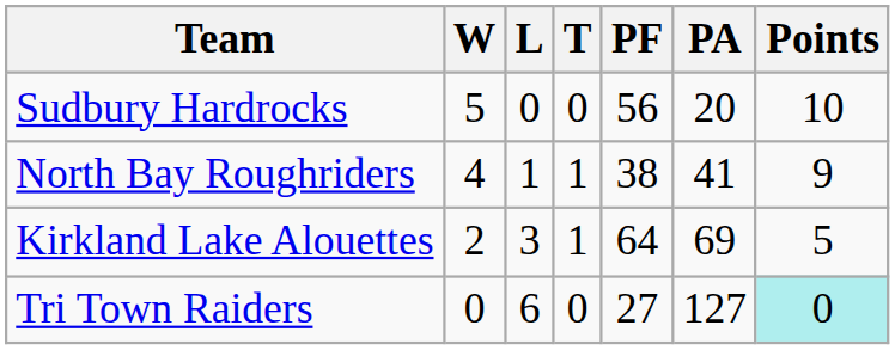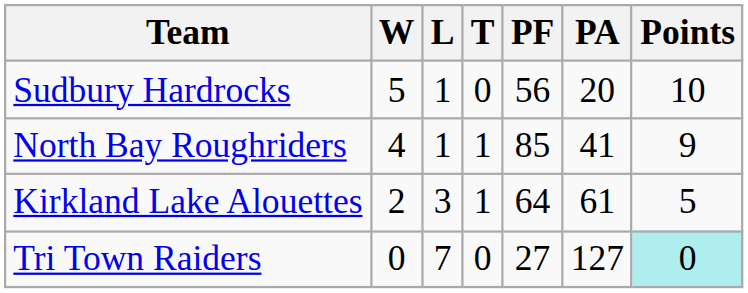 <table class="wikitable">
 <tr>
 <th>Team</th>
 <th>W</th>
 <th>L</th>
 <th>T</th>
 <th>PF</th>
 <th>PA</th>
 <th>Points</th>
 </tr>
 <tr align="center">
 <td align="left"><a href='#'>Sudbury Hardrocks</a></td>
 <td>5</td>
-<td>0</td>
+<td>1</td>
 <td>0</td>
 <td>56</td>
 <td>20</td>
 <td>10</td>
 </tr>
 <tr align="center">
 <td align="left"><a href='#'>North Bay Roughriders</a></td>
 <td>4</td>
 <td>1</td>
 <td>1</td>
-<td>38</td>
+<td>85</td>
 <td>41</td>
 <td>9</td>
 </tr>
 <tr align="center">
 <td align="left"><a href='#'>Kirkland Lake Alouettes</a></td>
 <td>2</td>
 <td>3</td>
 <td>1</td>
 <td>64</td>
-<td>69</td>
+<td>61</td>
 <td>5</td>
 </tr>
 <tr align="center">
 <td align="left"><a href='#'>Tri Town Raiders</a></td>
 <td>0</td>
-<td>6</td>
+<td>7</td>
 <td>0</td>
 <td>27</td>
 <td>127</td>
 <td style="background: paleturquoise;">0</td>
 </tr>
 </table>
